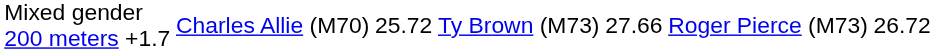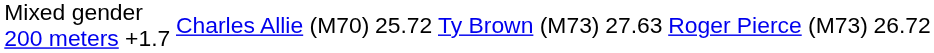 <table>
 <tr>
 </tr>
 <tr>
 <td>Mixed gender<br><a href='#'>200 meters</a> +1.7</td>
 <td><a href='#'>Charles Allie</a> (M70)</td>
 <td>25.72</td>
 <td><a href='#'>Ty Brown</a> (M73)</td>
-<td>27.66</td>
+<td>27.63</td>
 <td><a href='#'>Roger Pierce</a> (M73)</td>
 <td>26.72</td>
 </tr>
 </table>
